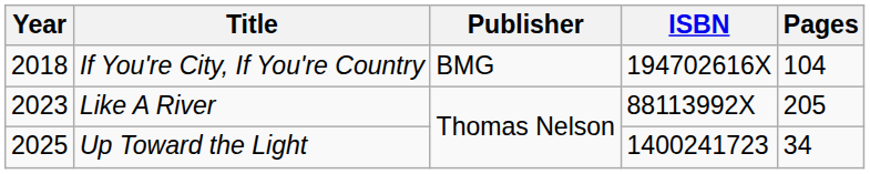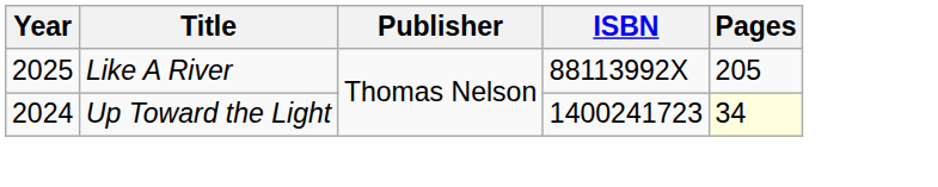 <table class="wikitable sortable">
 <tr>
 <th>Year</th>
 <th>Title</th>
 <th>Publisher</th>
 <th><a href='#'>ISBN</a></th>
 <th>Pages</th>
 </tr>
 <tr>
-<td>2018</td>
-<td><em>If You're City, If You're Country</em></td>
-<td>BMG</td>
-<td>194702616X</td>
-<td>104</td>
-</tr>
-<tr>
-<td>2023</td>
+<td>2025</td>
 <td><em>Like A River</em></td>
 <td rowspan="2">Thomas Nelson</td>
 <td>88113992X</td>
 <td>205</td>
 </tr>
 <tr>
-<td>2025</td>
+<td>2024</td>
 <td><em>Up Toward the Light</em></td>
 <td>1400241723</td>
-<td>34</td>
+<td style="background: lightyellow;">34</td>
 </tr>
 </table>
